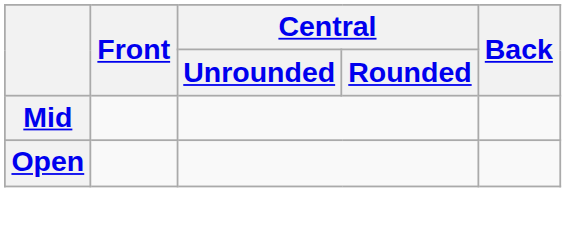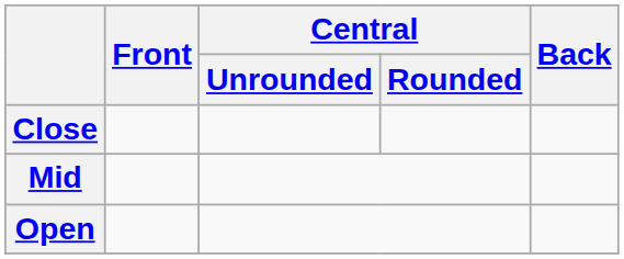 <table class="wikitable" style="text-align: center;">
 <tr>
 <th rowspan="2"></th>
 <th rowspan="2"><a href='#'>Front</a></th>
 <th colspan="2"><a href='#'>Central</a></th>
 <th rowspan="2"><a href='#'>Back</a></th>
 </tr>
 <tr>
 <th><a href='#'><strong>Unrounded</strong></a></th>
 <th><a href='#'><strong>Rounded</strong></a></th>
+</tr>
+<tr>
+<th><a href='#'>Close</a></th>
+<td></td>
+<td></td>
+<td></td>
+<td></td>
 </tr>
 <tr>
 <th><a href='#'>Mid</a></th>
 <td></td>
 <td colspan="2"></td>
 <td></td>
 </tr>
 <tr>
 <th><a href='#'>Open</a></th>
 <td></td>
 <td colspan="2"></td>
 <td></td>
 </tr>
 </table>
